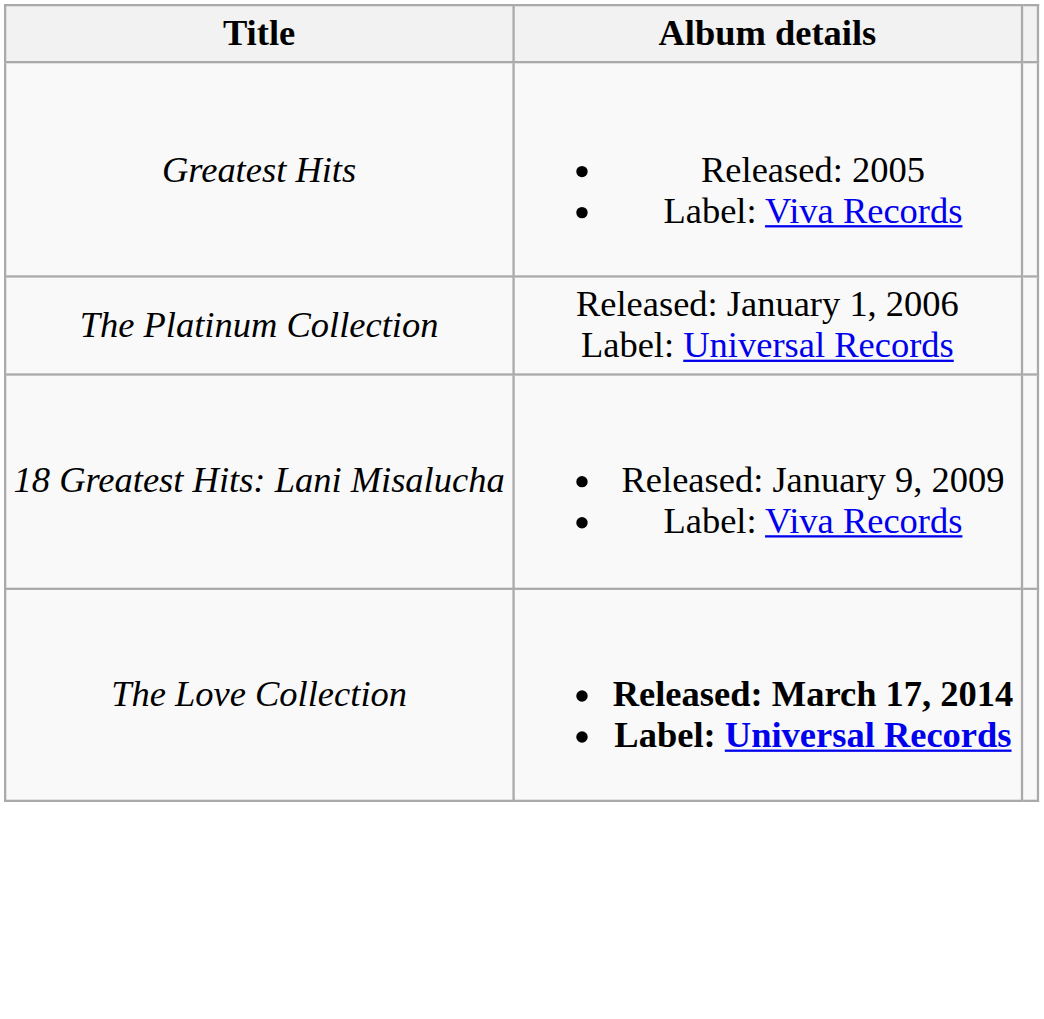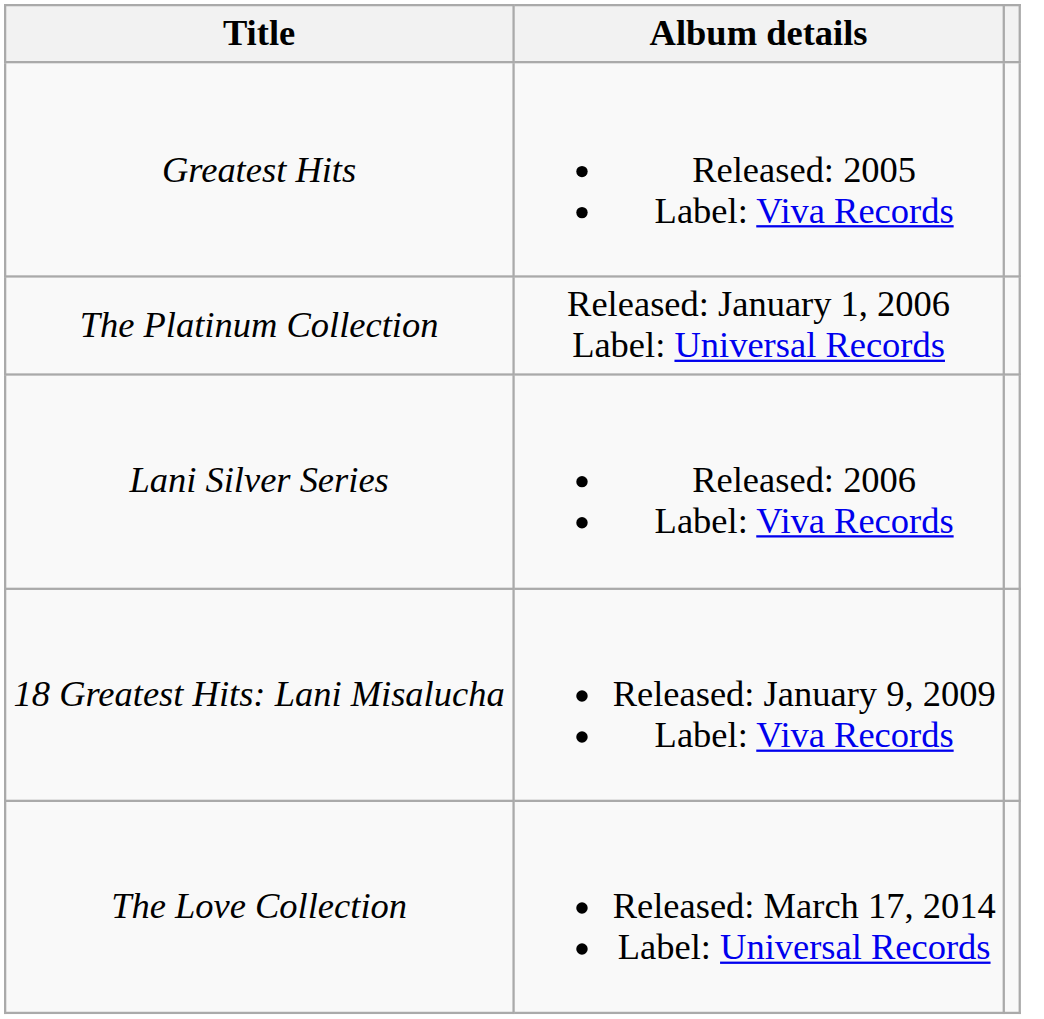 <table class="wikitable plainrowheaders" style="text-align:center;">
 <tr>
 <th scope="col">Title</th>
 <th scope="col">Album details</th>
 <th scope="col"></th>
 </tr>
 <tr>
 <td><em>Greatest Hits</em></td>
 <td><br><ul><li>Released: 2005</li><li>Label: <a href='#'>Viva Records</a></li></ul></td>
 <td></td>
 </tr>
 <tr>
 <td><em>The Platinum Collection</em></td>
 <td>Released: January 1, 2006<br>Label: <a href='#'>Universal Records</a></td>
 <td></td>
 </tr>
 <tr>
+<td><em>Lani Silver Series</em></td>
+<td><br><ul><li>Released: 2006</li><li>Label: <a href='#'>Viva Records</a></li></ul></td>
+<td></td>
+</tr>
+<tr>
 <td><em>18 Greatest Hits: Lani Misalucha</em></td>
 <td><br><ul><li>Released: January 9, 2009</li><li>Label: <a href='#'>Viva Records</a></li></ul></td>
 <td></td>
 </tr>
 <tr>
 <td><em>The Love Collection</em></td>
-<td><strong><br><ul><li>Released: March 17, 2014</li><li>Label: <a href='#'>Universal Records</a></li></ul></strong></td>
+<td><br><ul><li>Released: March 17, 2014</li><li>Label: <a href='#'>Universal Records</a></li></ul></td>
 <td></td>
 </tr>
 </table>
